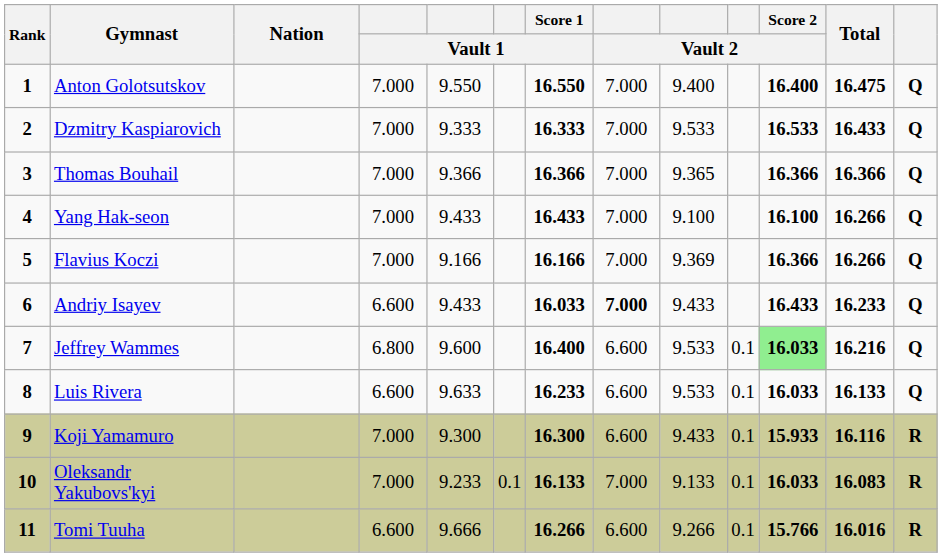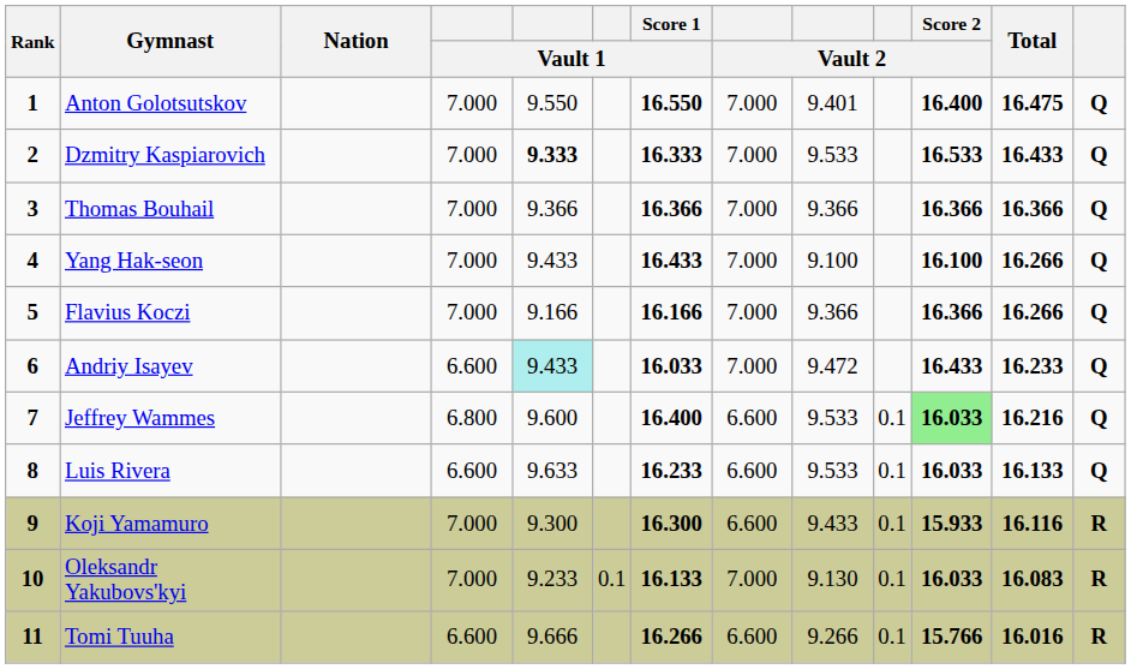 <table class="wikitable sortable" style="text-align:center;">
 <tr>
 <th rowspan=2 style="width:15px;"><small>Rank</small></th>
 <th rowspan=2 style="width:150px;">Gymnast</th>
 <th rowspan=2 style="width:100px;">Nation</th>
 <th style="width:50px;"><small></small></th>
 <th style="width:50px;"><small></small></th>
 <th style="width:20px;"><small></small></th>
 <th style="width:50px;"><small>Score 1</small></th>
 <th style="width:50px;"><small></small></th>
 <th style="width:50px;"><small></small></th>
 <th style="width:20px;"><small></small></th>
 <th style="width:50px;"><small>Score 2</small></th>
 <th rowspan=2 style="width:50px;">Total</th>
 <th rowspan=2 style="width:30px;"><small></small></th>
 </tr>
 <tr>
 <th colspan=4>Vault 1</th>
 <th colspan=4>Vault 2</th>
 </tr>
 <tr>
 <td scope=row style="text-align:center"><strong>1</strong></td>
 <td style="height:30px; text-align:left;"><a href='#'>Anton Golotsutskov</a></td>
 <td style="text-align:left;"><small></small></td>
 <td>7.000</td>
 <td>9.550</td>
 <td></td>
 <td><strong>16.550</strong></td>
 <td>7.000</td>
-<td>9.400</td>
+<td>9.401</td>
 <td></td>
 <td><strong>16.400</strong></td>
 <td><strong>16.475</strong></td>
 <td><strong>Q</strong></td>
 </tr>
 <tr>
 <td scope=row style="text-align:center"><strong>2</strong></td>
 <td style="height:30px; text-align:left;"><a href='#'>Dzmitry Kaspiarovich</a></td>
 <td style="text-align:left;"><small></small></td>
 <td>7.000</td>
-<td>9.333</td>
+<td><strong>9.333</strong></td>
 <td></td>
 <td><strong>16.333</strong></td>
 <td>7.000</td>
 <td>9.533</td>
 <td></td>
 <td><strong>16.533</strong></td>
 <td><strong>16.433</strong></td>
 <td><strong>Q</strong></td>
 </tr>
 <tr>
 <td scope=row style="text-align:center"><strong>3</strong></td>
 <td style="height:30px; text-align:left;"><a href='#'>Thomas Bouhail</a></td>
 <td style="text-align:left;"><small></small></td>
 <td>7.000</td>
 <td>9.366</td>
 <td></td>
 <td><strong>16.366</strong></td>
 <td>7.000</td>
-<td>9.365</td>
+<td>9.366</td>
 <td></td>
 <td><strong>16.366</strong></td>
 <td><strong>16.366</strong></td>
 <td><strong>Q</strong></td>
 </tr>
 <tr>
 <td scope=row style="text-align:center"><strong>4</strong></td>
 <td style="height:30px; text-align:left;"><a href='#'>Yang Hak-seon</a></td>
 <td style="text-align:left;"><small></small></td>
 <td>7.000</td>
 <td>9.433</td>
 <td></td>
 <td><strong>16.433</strong></td>
 <td>7.000</td>
 <td>9.100</td>
 <td></td>
 <td><strong>16.100</strong></td>
 <td><strong>16.266</strong></td>
 <td><strong>Q</strong></td>
 </tr>
 <tr>
 <td scope=row style="text-align:center"><strong>5</strong></td>
 <td style="height:30px; text-align:left;"><a href='#'>Flavius Koczi</a></td>
 <td style="text-align:left;"><small></small></td>
 <td>7.000</td>
 <td>9.166</td>
 <td></td>
 <td><strong>16.166</strong></td>
 <td>7.000</td>
-<td>9.369</td>
+<td>9.366</td>
 <td></td>
 <td><strong>16.366</strong></td>
 <td><strong>16.266</strong></td>
 <td><strong>Q</strong></td>
 </tr>
 <tr>
 <td scope=row style="text-align:center"><strong>6</strong></td>
 <td style="height:30px; text-align:left;"><a href='#'>Andriy Isayev</a></td>
 <td style="text-align:left;"><small></small></td>
 <td>6.600</td>
-<td>9.433</td>
+<td style="background: paleturquoise;">9.433</td>
 <td></td>
 <td><strong>16.033</strong></td>
-<td><strong>7.000</strong></td>
-<td>9.433</td>
+<td>7.000</td>
+<td>9.472</td>
 <td></td>
 <td><strong>16.433</strong></td>
 <td><strong>16.233</strong></td>
 <td><strong>Q</strong></td>
 </tr>
 <tr>
 <td scope=row style="text-align:center"><strong>7</strong></td>
 <td style="height:30px; text-align:left;"><a href='#'>Jeffrey Wammes</a></td>
 <td style="text-align:left;"><small></small></td>
 <td>6.800</td>
 <td>9.600</td>
 <td></td>
 <td><strong>16.400</strong></td>
 <td>6.600</td>
 <td>9.533</td>
 <td>0.1</td>
 <td style="background: lightgreen;"><strong>16.033</strong></td>
 <td><strong>16.216</strong></td>
 <td><strong>Q</strong></td>
 </tr>
 <tr>
 <td scope=row style="text-align:center"><strong>8</strong></td>
 <td style="height:30px; text-align:left;"><a href='#'>Luis Rivera</a></td>
 <td style="text-align:left;"><small></small></td>
 <td>6.600</td>
 <td>9.633</td>
 <td></td>
 <td><strong>16.233</strong></td>
 <td>6.600</td>
 <td>9.533</td>
 <td>0.1</td>
 <td><strong>16.033</strong></td>
 <td><strong>16.133</strong></td>
 <td><strong>Q</strong></td>
 </tr>
 <tr style="background:#CCCC99;">
 <td scope=row style="text-align:center"><strong>9</strong></td>
 <td style="height:30px; text-align:left;"><a href='#'>Koji Yamamuro</a></td>
 <td style="text-align:left;"><small></small></td>
 <td>7.000</td>
 <td>9.300</td>
 <td></td>
 <td><strong>16.300</strong></td>
 <td>6.600</td>
 <td>9.433</td>
 <td>0.1</td>
 <td><strong>15.933</strong></td>
 <td><strong>16.116</strong></td>
 <td><strong>R</strong></td>
 </tr>
 <tr style="background:#CCCC99;">
 <td scope=row style="text-align:center"><strong>10</strong></td>
 <td style="height:30px; text-align:left;"><a href='#'>Oleksandr Yakubovs'kyi</a></td>
 <td style="text-align:left;"><small></small></td>
 <td>7.000</td>
 <td>9.233</td>
 <td>0.1</td>
 <td><strong>16.133</strong></td>
 <td>7.000</td>
-<td>9.133</td>
+<td>9.130</td>
 <td>0.1</td>
 <td><strong>16.033</strong></td>
 <td><strong>16.083</strong></td>
 <td><strong>R</strong></td>
 </tr>
 <tr style="background:#CCCC99;">
 <td scope=row style="text-align:center"><strong>11</strong></td>
 <td style="height:30px; text-align:left;"><a href='#'>Tomi Tuuha</a></td>
 <td style="text-align:left;"><small></small></td>
 <td>6.600</td>
 <td>9.666</td>
 <td></td>
 <td><strong>16.266</strong></td>
 <td>6.600</td>
 <td>9.266</td>
 <td>0.1</td>
 <td><strong>15.766</strong></td>
 <td><strong>16.016</strong></td>
 <td><strong>R</strong></td>
 </tr>
 </table>
